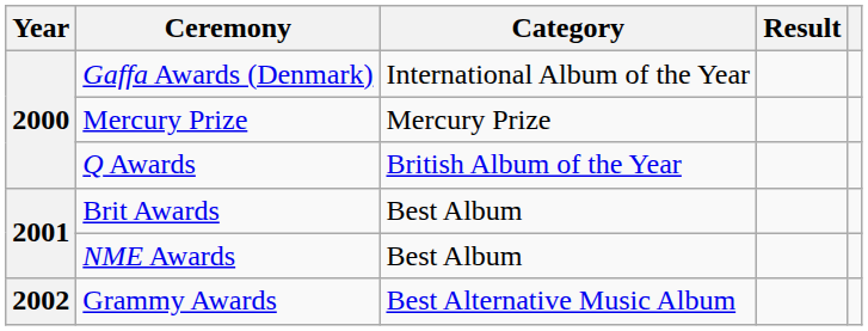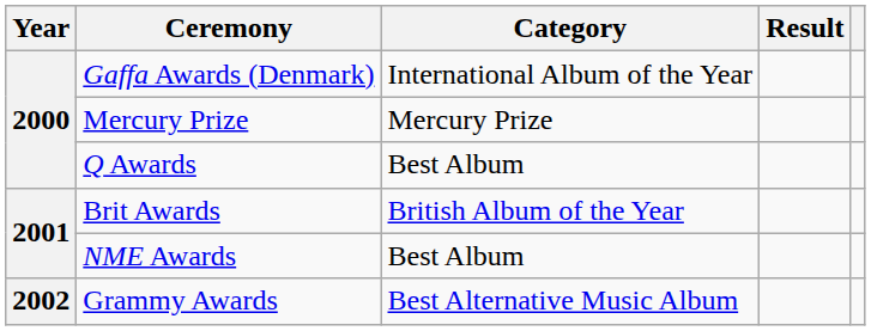 <table class="wikitable sortable plainrowheaders">
 <tr>
 <th scope="col">Year</th>
 <th scope="col">Ceremony</th>
 <th scope="col">Category</th>
 <th scope="col">Result</th>
 <th scope="col" class="unsortable"></th>
 </tr>
 <tr>
 <th rowspan="3" scope="row" style="text-align:center;">2000</th>
 <td><a href='#'><em>Gaffa</em> Awards (Denmark)</a></td>
 <td>International Album of the Year</td>
 <td></td>
 <td style="text-align:center;"></td>
 </tr>
 <tr>
 <td><a href='#'>Mercury Prize</a></td>
 <td>Mercury Prize</td>
 <td></td>
 <td style="text-align:center;"></td>
 </tr>
 <tr>
 <td><a href='#'><em>Q</em> Awards</a></td>
-<td><a href='#'>British Album of the Year</a></td>
+<td Best Album>Best Album</td>
 <td></td>
 <td style="text-align:center;"></td>
 </tr>
 <tr>
 <th rowspan="2" scope="row" style="text-align:center;">2001</th>
 <td><a href='#'>Brit Awards</a></td>
-<td Best Album>Best Album</td>
+<td><a href='#'>British Album of the Year</a></td>
 <td></td>
 <td style="text-align:center;"></td>
 </tr>
 <tr>
 <td><a href='#'><em>NME</em> Awards</a></td>
 <td>Best Album</td>
 <td></td>
 <td style="text-align:center;"></td>
 </tr>
 <tr>
 <th scope="row" style="text-align:center;">2002</th>
 <td><a href='#'>Grammy Awards</a></td>
 <td><a href='#'>Best Alternative Music Album</a></td>
 <td></td>
 <td style="text-align:center;"></td>
 </tr>
 </table>
